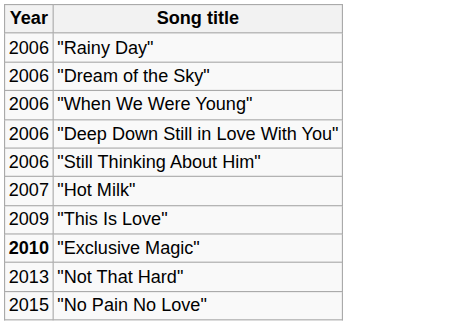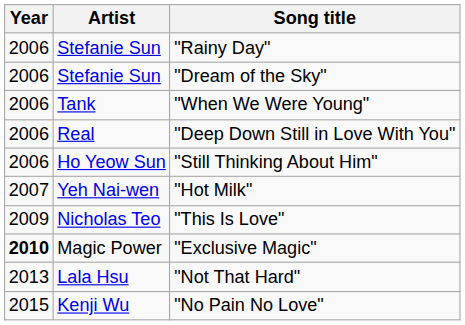 <table class="wikitable sortable">
 <tr>
 <th>Year</th>
+<th>Artist</th>
 <th>Song title</th>
 </tr>
 <tr>
 <td>2006</td>
+<td><a href='#'>Stefanie Sun</a></td>
 <td>"Rainy Day"</td>
 </tr>
 <tr>
 <td>2006</td>
+<td><a href='#'>Stefanie Sun</a></td>
 <td>"Dream of the Sky"</td>
 </tr>
 <tr>
 <td>2006</td>
+<td><a href='#'>Tank</a></td>
 <td>"When We Were Young"</td>
 </tr>
 <tr>
 <td>2006</td>
+<td><a href='#'>Real</a></td>
 <td>"Deep Down Still in Love With You"</td>
 </tr>
 <tr>
 <td>2006</td>
+<td><a href='#'>Ho Yeow Sun</a></td>
 <td>"Still Thinking About Him"</td>
 </tr>
 <tr>
 <td>2007</td>
+<td><a href='#'>Yeh Nai-wen</a></td>
 <td>"Hot Milk"</td>
 </tr>
 <tr>
 <td>2009</td>
+<td><a href='#'>Nicholas Teo</a></td>
 <td>"This Is Love"</td>
 </tr>
 <tr>
 <td><strong>2010</strong></td>
+<td>Magic Power</td>
 <td>"Exclusive Magic"</td>
 </tr>
 <tr>
 <td>2013</td>
+<td><a href='#'>Lala Hsu</a></td>
 <td>"Not That Hard"</td>
 </tr>
 <tr>
 <td>2015</td>
+<td><a href='#'>Kenji Wu</a></td>
 <td>"No Pain No Love"</td>
 </tr>
 </table>
